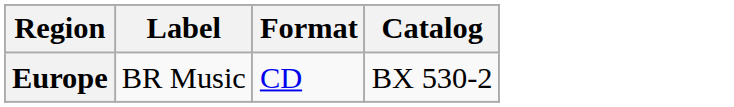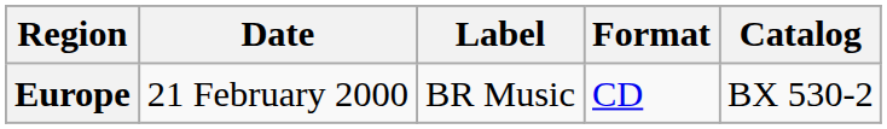 <table class="wikitable plainrowheaders">
 <tr>
 <th>Region</th>
+<th>Date</th>
 <th>Label</th>
 <th>Format</th>
 <th>Catalog</th>
 </tr>
 <tr>
 <th scope="row">Europe</th>
+<td>21 February 2000</td>
 <td>BR Music</td>
 <td><a href='#'>CD</a></td>
 <td>BX 530-2</td>
 </tr>
 </table>
